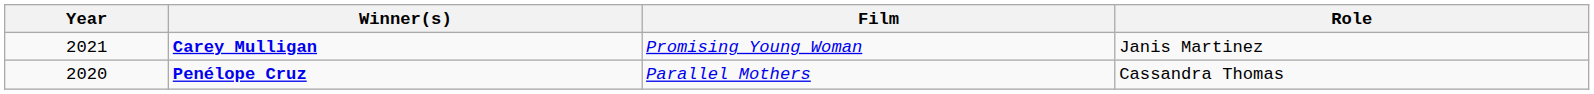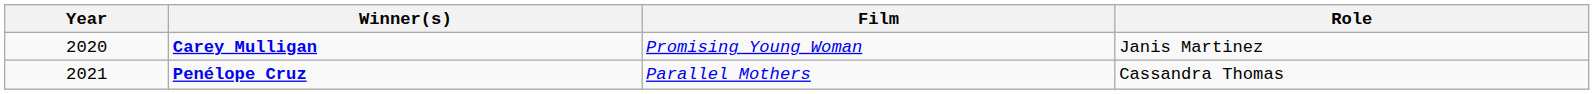 <table class="wikitable" style="width:95%;" cellpadding="5">
 <tr>
 <th style="width:100px;"><strong>Year</strong></th>
 <th style="width:300px;"><strong>Winner(s)</strong></th>
 <th style="width:300px;"><strong>Film</strong></th>
 <th style="width:300px;"><strong>Role</strong></th>
 </tr>
 <tr>
-<td style="text-align:center;">2021</td>
+<td style="text-align:center;">2020</td>
 <td><strong><a href='#'>Carey Mulligan</a></strong></td>
 <td><em><a href='#'>Promising Young Woman</a></em></td>
 <td>Janis Martinez</td>
 </tr>
 <tr>
-<td style="text-align:center;">2020</td>
+<td style="text-align:center;">2021</td>
 <td><strong><a href='#'>Penélope Cruz</a></strong></td>
 <td><em><a href='#'>Parallel Mothers</a></em></td>
 <td>Cassandra Thomas</td>
 </tr>
 </table>
